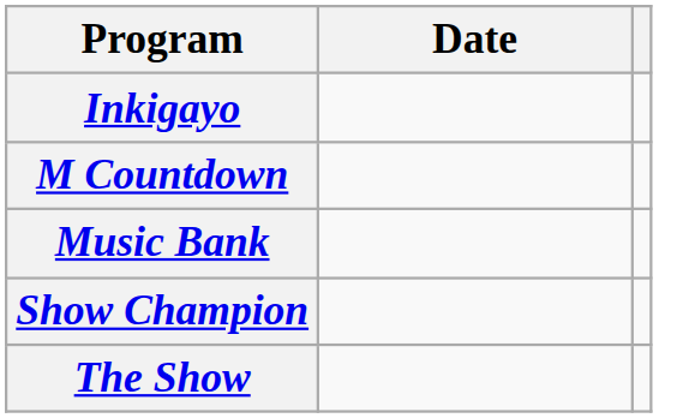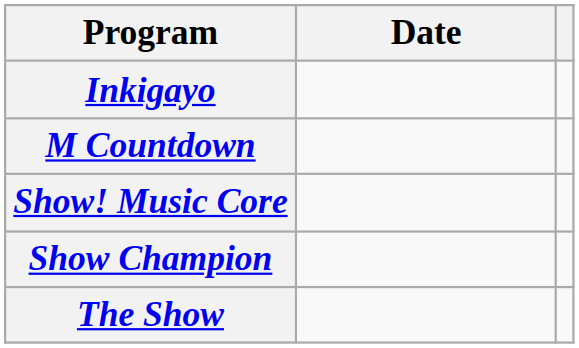 <table class="wikitable plainrowheaders sortable" style="text-align:center">
 <tr>
 <th scope="col">Program </th>
 <th scope="col" width="110">Date</th>
 <th scope="col" class="unsortable"></th>
 </tr>
 <tr>
 <th scope="row"><em><a href='#'>Inkigayo</a></em></th>
 <td></td>
 <td style="text-align:center"></td>
 </tr>
 <tr>
 <th scope="row"><em><a href='#'>M Countdown</a></em></th>
 <td></td>
 <td style="text-align:center"></td>
 </tr>
 <tr>
-<th scope="row"><em><a href='#'>Music Bank</a></em></th>
+<th scope="row"><em><a href='#'>Show! Music Core</a></em></th>
 <td></td>
 <td style="text-align:center"></td>
 </tr>
 <tr>
 <th scope="row"><em><a href='#'>Show Champion</a></em></th>
 <td></td>
 <td style="text-align:center"></td>
 </tr>
 <tr>
 <th scope="row"><em><a href='#'>The Show</a></em></th>
 <td></td>
 <td style="text-align:center"></td>
 </tr>
 </table>
